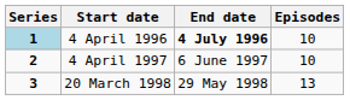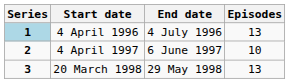 <table class="wikitable" style="text-align:center;">
 <tr>
 <th>Series</th>
 <th>Start date</th>
 <th>End date</th>
 <th>Episodes</th>
 </tr>
 <tr>
 <td style="background: lightblue;"><strong>1</strong></td>
 <td>4 April 1996</td>
-<td><strong>4 July 1996</strong></td>
-<td>10</td>
+<td>4 July 1996</td>
+<td>13</td>
 </tr>
 <tr>
 <td><strong>2</strong></td>
 <td>4 April 1997</td>
 <td>6 June 1997</td>
 <td>10</td>
 </tr>
 <tr>
 <td><strong>3</strong></td>
 <td>20 March 1998</td>
 <td>29 May 1998</td>
 <td>13</td>
 </tr>
 </table>
